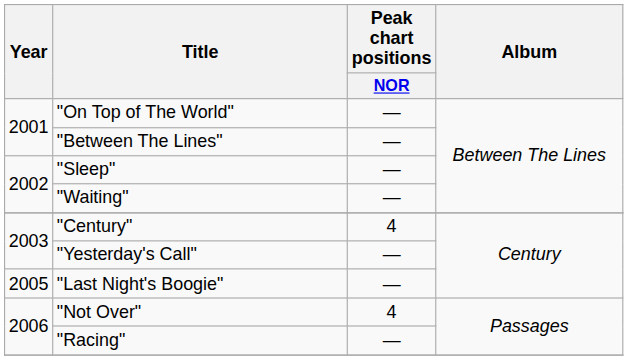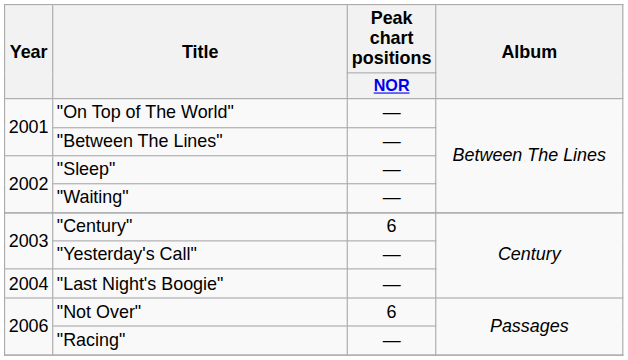 <table class="wikitable" style="text-align:center;">
 <tr>
 <th rowspan="2" style="width:2em;">Year</th>
 <th rowspan="2" style="width:16em;">Title</th>
 <th colspan="1">Peak chart positions</th>
 <th rowspan="2" style="width:10em;">Album</th>
 </tr>
 <tr>
 <th style="width:2em;font-size:90%;"><a href='#'>NOR</a><br></th>
 </tr>
 <tr>
 <td rowspan="2">2001</td>
 <td style="text-align:left;">"On Top of The World"</td>
 <td>—</td>
 <td rowspan="4"><em>Between The Lines</em></td>
 </tr>
 <tr>
 <td style="text-align:left;">"Between The Lines"</td>
 <td>—</td>
 </tr>
 <tr>
 <td rowspan="2">2002</td>
 <td style="text-align:left;">"Sleep"</td>
 <td>—</td>
 </tr>
 <tr>
 <td style="text-align:left;">"Waiting"</td>
 <td>—</td>
 </tr>
 <tr>
 </tr>
 <tr>
 <td rowspan="2">2003</td>
 <td style="text-align:left;">"Century"</td>
-<td>4</td>
+<td>6</td>
 <td rowspan="3"><em>Century</em></td>
 </tr>
 <tr>
 <td style="text-align:left;">"Yesterday's Call"</td>
 <td>—</td>
 </tr>
 <tr>
-<td rowspan="1">2005</td>
+<td rowspan="1">2004</td>
 <td style="text-align:left;">"Last Night's Boogie"</td>
 <td>—</td>
 </tr>
 <tr>
 <td rowspan="2">2006</td>
 <td style="text-align:left;">"Not Over"</td>
-<td>4</td>
+<td>6</td>
 <td rowspan="2"><em>Passages</em></td>
 </tr>
 <tr>
 <td style="text-align:left;">"Racing"</td>
 <td>—</td>
 </tr>
 <tr>
 </tr>
 </table>
